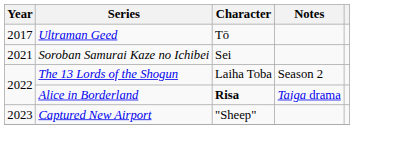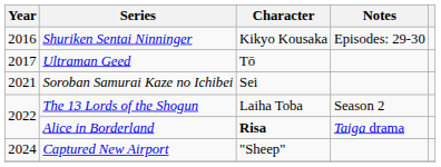 <table class ="wikitable shortable">
 <tr>
 <th>Year</th>
 <th>Series</th>
 <th>Character</th>
 <th class="unsortable">Notes</th>
 <th class="unsortable"></th>
+</tr>
+<tr>
+<td>2016</td>
+<td><em><a href='#'>Shuriken Sentai Ninninger</a></em></td>
+<td>Kikyo Kousaka</td>
+<td>Episodes: 29-30</td>
+<td></td>
 </tr>
 <tr>
 <td>2017</td>
 <td><em><a href='#'>Ultraman Geed</a></em></td>
 <td>Tō</td>
 <td></td>
 <td></td>
 </tr>
 <tr>
 <td>2021</td>
 <td><em>Soroban Samurai Kaze no Ichibei</em></td>
 <td>Sei</td>
 <td></td>
 <td></td>
 </tr>
 <tr>
 <td rowspan=2>2022</td>
 <td><em><a href='#'>The 13 Lords of the Shogun</a> </em></td>
 <td>Laiha Toba</td>
 <td>Season 2</td>
 <td></td>
 </tr>
 <tr>
 <td><em><a href='#'>Alice in Borderland</a> </em></td>
 <td><strong>Risa</strong></td>
 <td><a href='#'><em>Taiga</em> drama</a></td>
 <td></td>
 </tr>
 <tr>
-<td>2023</td>
+<td>2024</td>
 <td><em><a href='#'>Captured New Airport</a></em></td>
 <td>"Sheep"</td>
 <td></td>
 <td></td>
 </tr>
 <tr>
 </tr>
 </table>
